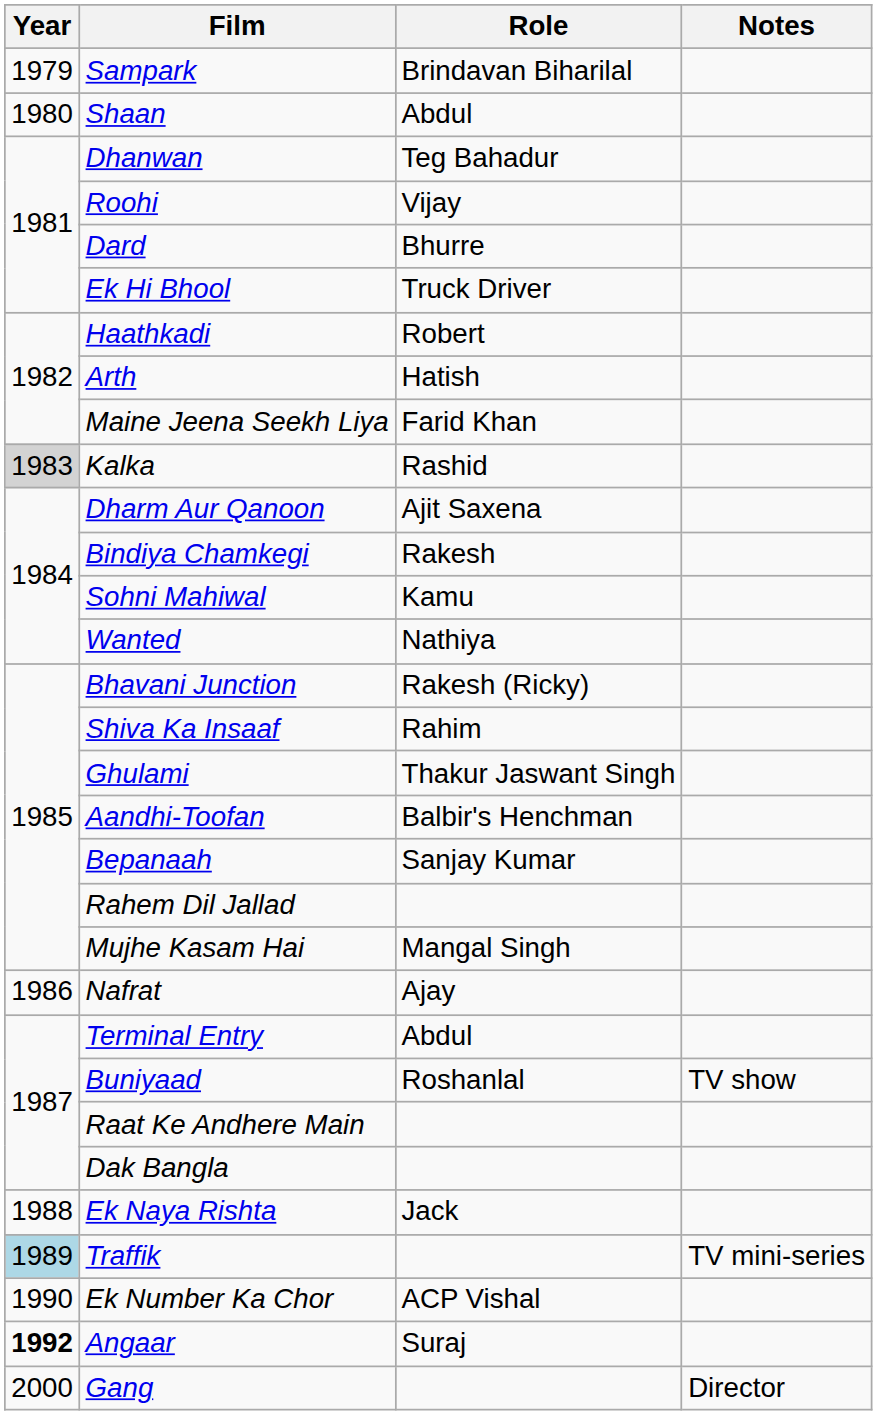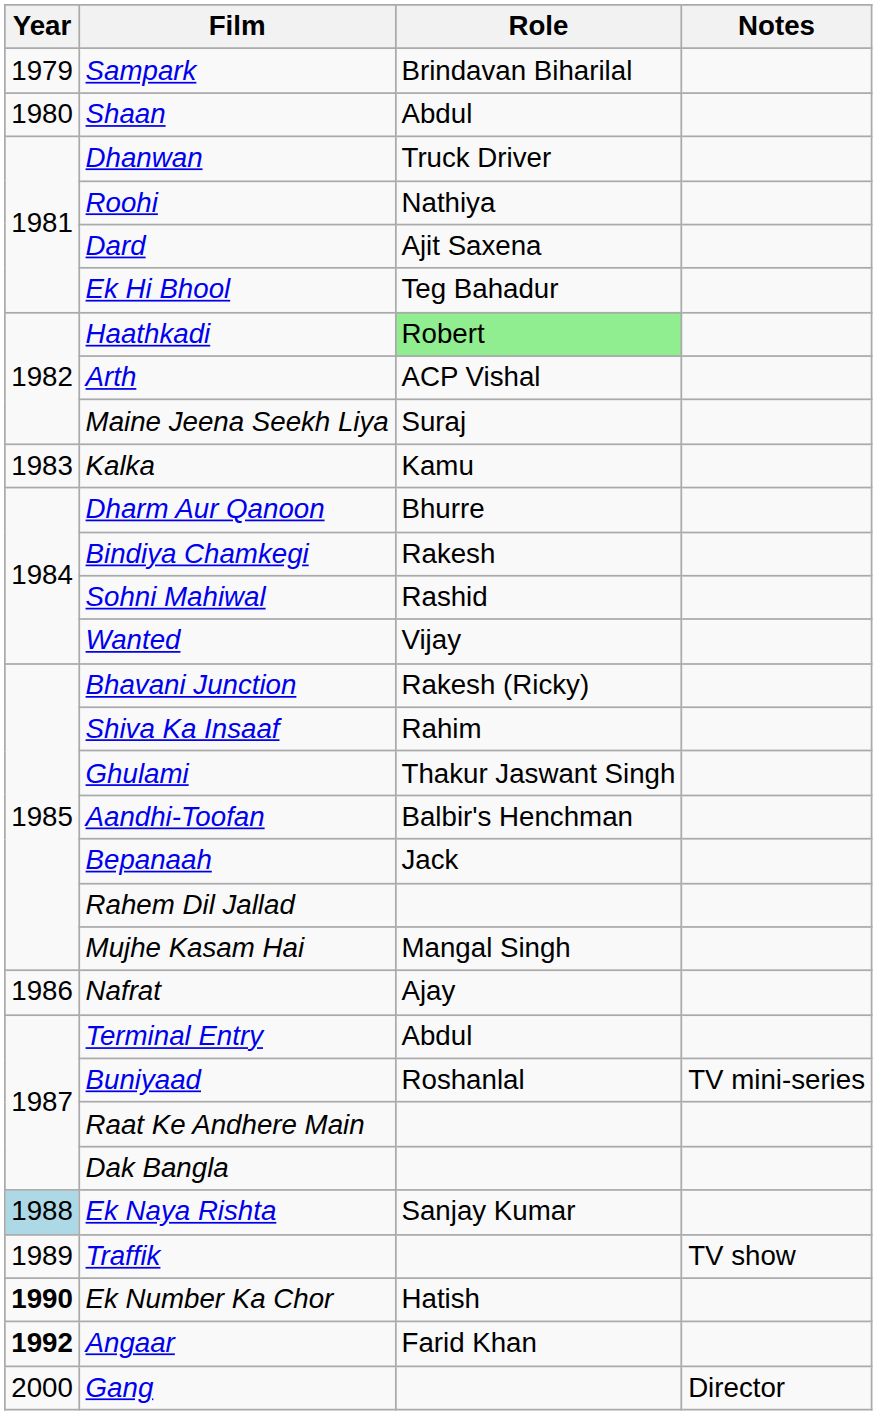 <table class="wikitable sortable">
 <tr>
 <th>Year</th>
 <th>Film</th>
 <th>Role</th>
 <th>Notes</th>
 </tr>
 <tr>
 <td>1979</td>
 <td><em><a href='#'>Sampark</a></em></td>
 <td>Brindavan Biharilal</td>
 <td></td>
 </tr>
 <tr>
 <td>1980</td>
 <td><em><a href='#'>Shaan</a></em></td>
 <td>Abdul</td>
 <td></td>
 </tr>
 <tr>
 <td rowspan="4">1981</td>
 <td><em><a href='#'>Dhanwan</a></em></td>
-<td>Teg Bahadur</td>
+<td>Truck Driver</td>
 <td></td>
 </tr>
 <tr>
 <td><em><a href='#'>Roohi</a></em></td>
-<td>Vijay</td>
+<td>Nathiya</td>
 <td></td>
 </tr>
 <tr>
 <td><em><a href='#'>Dard</a></em></td>
-<td>Bhurre</td>
+<td>Ajit Saxena</td>
 <td></td>
 </tr>
 <tr>
 <td><em><a href='#'>Ek Hi Bhool</a></em></td>
-<td>Truck Driver</td>
+<td>Teg Bahadur</td>
 <td></td>
 </tr>
 <tr>
 <td rowspan="3">1982</td>
 <td><em><a href='#'>Haathkadi</a></em></td>
-<td>Robert</td>
+<td style="background: lightgreen;">Robert</td>
 <td></td>
 </tr>
 <tr>
 <td><em><a href='#'>Arth</a></em></td>
-<td>Hatish</td>
+<td>ACP Vishal</td>
 <td></td>
 </tr>
 <tr>
 <td><em>Maine Jeena Seekh Liya</em></td>
-<td>Farid Khan</td>
+<td>Suraj</td>
 <td></td>
 </tr>
 <tr>
-<td style="background: lightgrey;">1983</td>
+<td>1983</td>
 <td><em>Kalka</em></td>
-<td>Rashid</td>
+<td>Kamu</td>
 <td></td>
 </tr>
 <tr>
 <td rowspan="4">1984</td>
 <td><em><a href='#'>Dharm Aur Qanoon</a></em></td>
-<td>Ajit Saxena</td>
+<td>Bhurre</td>
 <td></td>
 </tr>
 <tr>
 <td><em><a href='#'>Bindiya Chamkegi</a></em></td>
 <td>Rakesh</td>
 <td></td>
 </tr>
 <tr>
 <td><em><a href='#'>Sohni Mahiwal</a></em></td>
-<td>Kamu</td>
+<td>Rashid</td>
 <td></td>
 </tr>
 <tr>
 <td><em><a href='#'>Wanted</a></em></td>
-<td>Nathiya</td>
+<td>Vijay</td>
 <td></td>
 </tr>
 <tr>
 <td rowspan="7">1985</td>
 <td><em><a href='#'>Bhavani Junction</a></em></td>
 <td>Rakesh (Ricky)</td>
 <td></td>
 </tr>
 <tr>
 <td><em><a href='#'>Shiva Ka Insaaf</a></em></td>
 <td>Rahim</td>
 <td></td>
 </tr>
 <tr>
 <td><em><a href='#'>Ghulami</a></em></td>
 <td>Thakur Jaswant Singh</td>
 <td></td>
 </tr>
 <tr>
 <td><em><a href='#'>Aandhi-Toofan</a></em></td>
 <td>Balbir's Henchman</td>
 <td></td>
 </tr>
 <tr>
 <td><em><a href='#'>Bepanaah</a></em></td>
-<td>Sanjay Kumar</td>
+<td>Jack</td>
 <td></td>
 </tr>
 <tr>
 <td><em>Rahem Dil Jallad</em></td>
 <td></td>
 <td></td>
 </tr>
 <tr>
 <td><em>Mujhe Kasam Hai</em></td>
 <td>Mangal Singh</td>
 <td></td>
 </tr>
 <tr>
 <td>1986</td>
 <td><em>Nafrat</em></td>
 <td>Ajay</td>
 <td></td>
 </tr>
 <tr>
 <td rowspan="4">1987</td>
 <td><em><a href='#'>Terminal Entry</a></em></td>
 <td>Abdul</td>
 <td></td>
 </tr>
 <tr>
 <td><em><a href='#'>Buniyaad</a></em></td>
 <td>Roshanlal</td>
-<td>TV show</td>
+<td>TV mini-series</td>
 </tr>
 <tr>
 <td><em>Raat Ke Andhere Main</em></td>
 <td></td>
 <td></td>
 </tr>
 <tr>
 <td><em>Dak Bangla</em></td>
 <td></td>
 <td></td>
 </tr>
 <tr>
-<td>1988</td>
+<td style="background: lightblue;">1988</td>
 <td><em><a href='#'>Ek Naya Rishta</a></em></td>
-<td>Jack</td>
+<td>Sanjay Kumar</td>
 <td></td>
 </tr>
 <tr>
-<td style="background: lightblue;">1989</td>
+<td>1989</td>
 <td><em><a href='#'>Traffik</a></em></td>
 <td></td>
-<td>TV mini-series</td>
+<td>TV show</td>
 </tr>
 <tr>
-<td>1990</td>
+<td><strong>1990</strong></td>
 <td><em>Ek Number Ka Chor</em></td>
-<td>ACP Vishal</td>
+<td>Hatish</td>
 <td></td>
 </tr>
 <tr>
 <td><strong>1992</strong></td>
 <td><em><a href='#'>Angaar</a></em></td>
-<td>Suraj</td>
+<td>Farid Khan</td>
 <td></td>
 </tr>
 <tr>
 <td>2000</td>
 <td><em><a href='#'>Gang</a></em></td>
 <td></td>
 <td>Director</td>
 </tr>
 </table>
